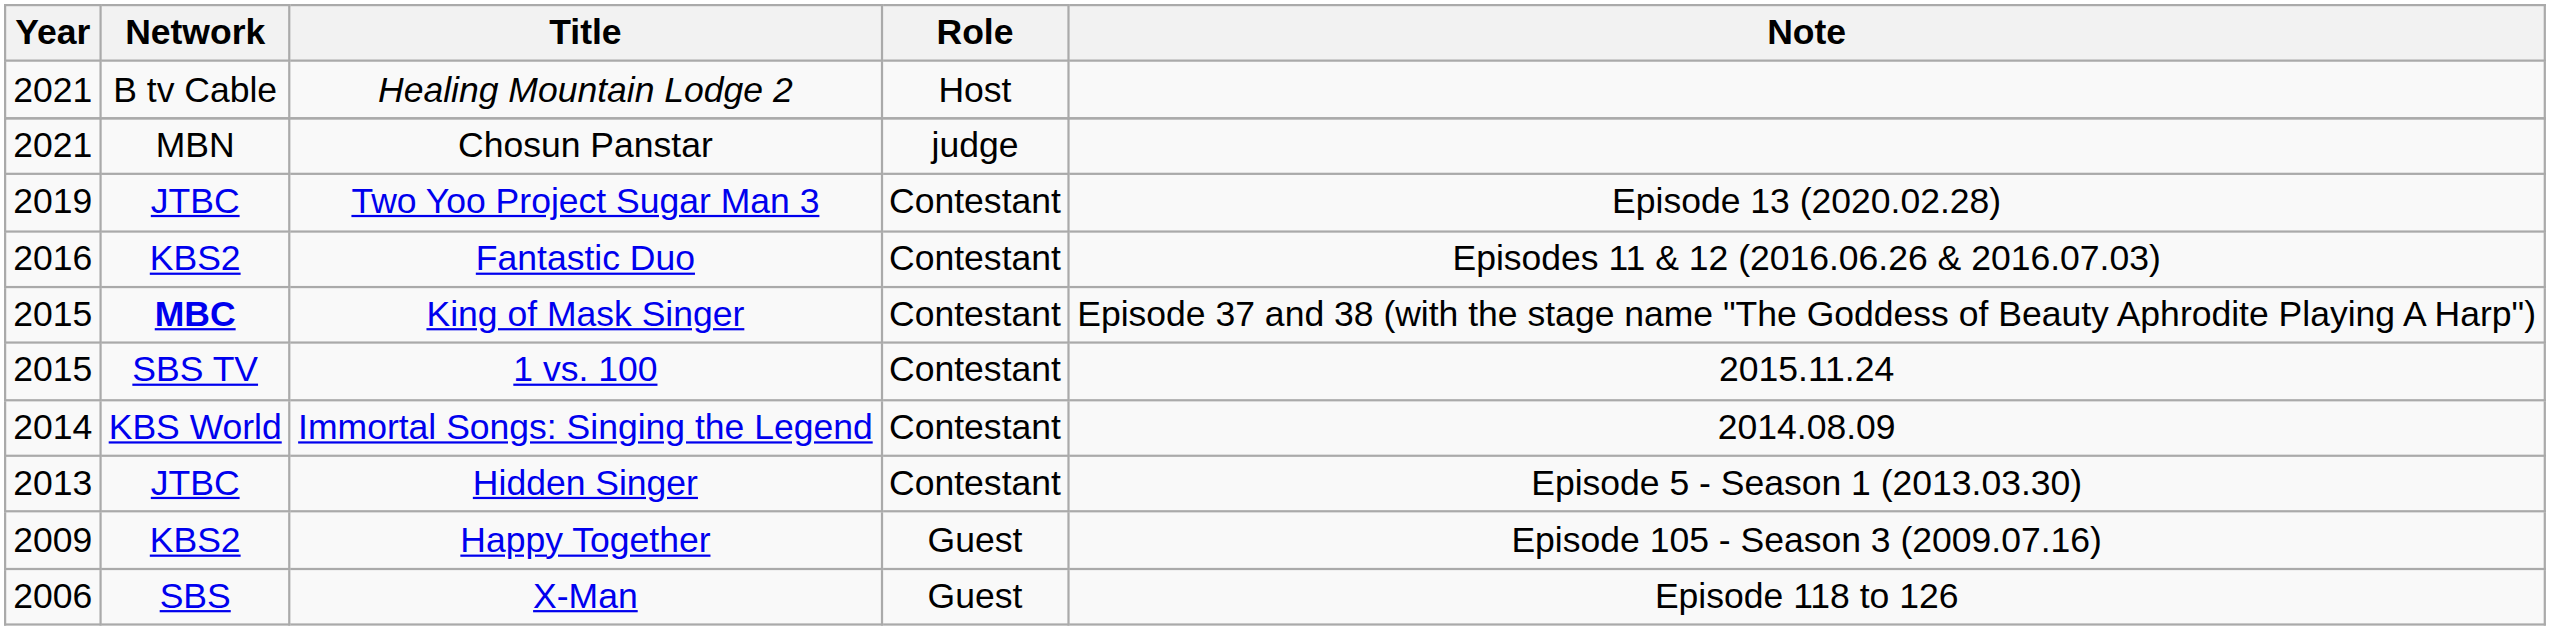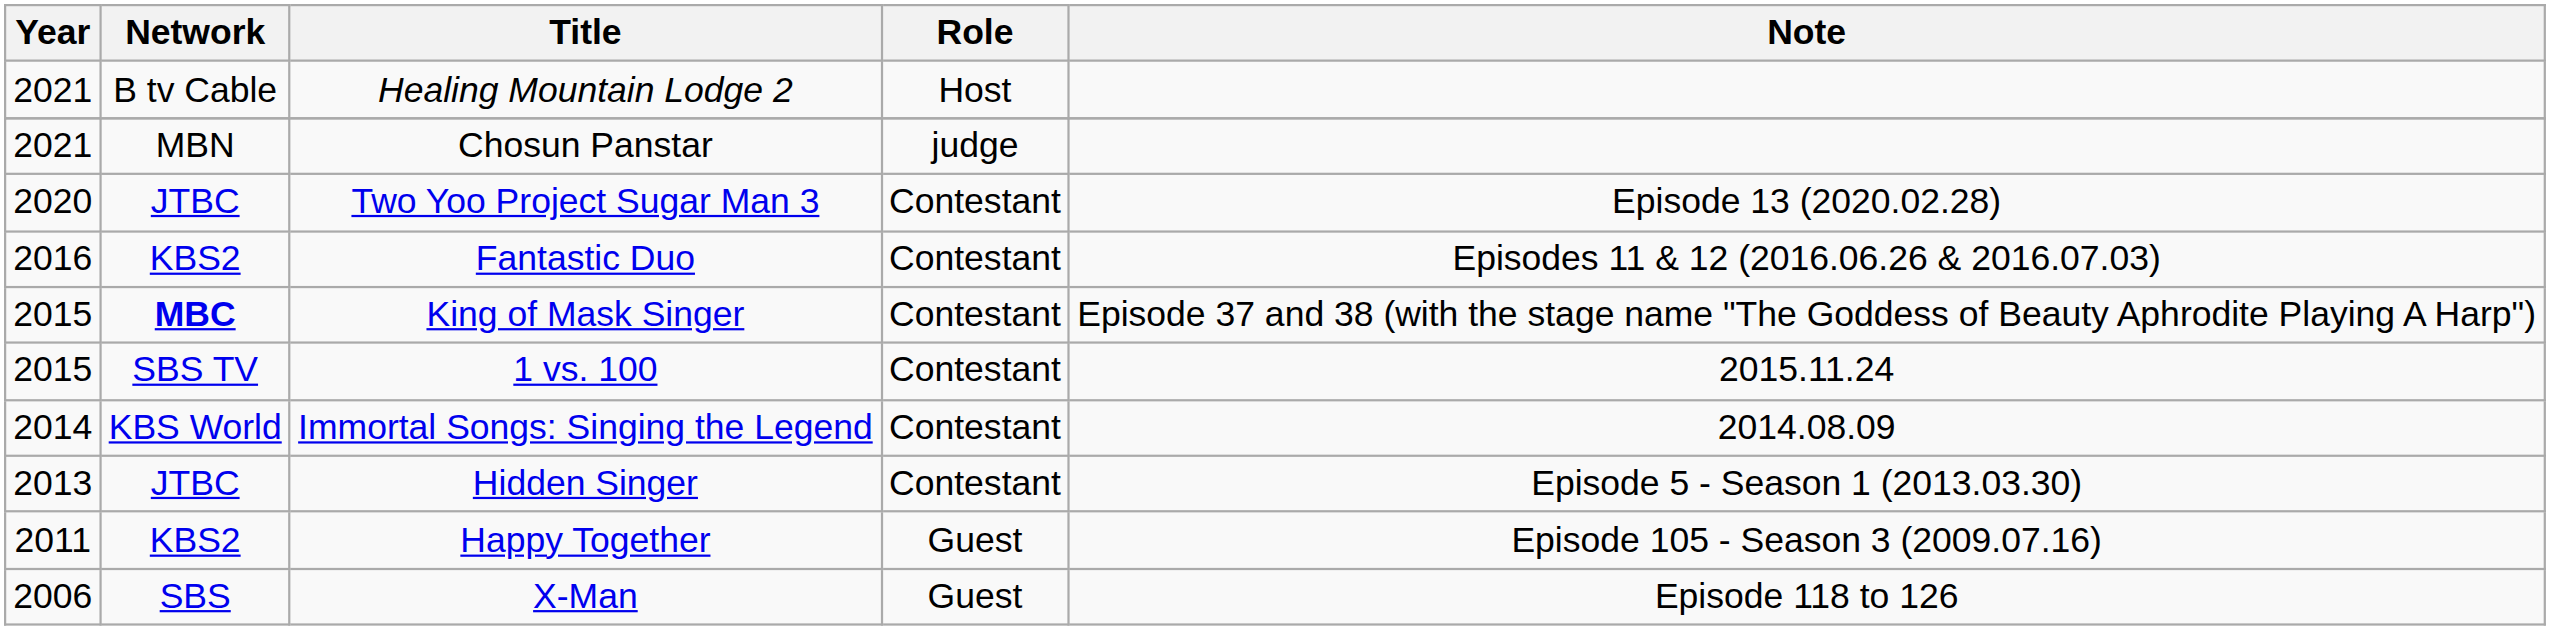 <table class="wikitable" align="center">
 <tr>
 <th>Year</th>
 <th>Network</th>
 <th>Title</th>
 <th>Role</th>
 <th>Note</th>
 </tr>
 <tr align="center">
 <td>2021</td>
 <td>B tv Cable</td>
 <td><em>Healing Mountain Lodge 2</em></td>
 <td>Host</td>
 <td></td>
 </tr>
 <tr>
 </tr>
 <tr align="center">
 <td>2021</td>
 <td>MBN</td>
 <td>Chosun Panstar</td>
 <td>judge</td>
 <td></td>
 </tr>
 <tr align="center">
-<td>2019</td>
+<td>2020</td>
 <td><a href='#'>JTBC</a></td>
 <td><a href='#'>Two Yoo Project Sugar Man 3</a></td>
 <td>Contestant</td>
 <td>Episode 13 (2020.02.28)</td>
 </tr>
 <tr align="center">
 <td>2016</td>
 <td><a href='#'>KBS2</a></td>
 <td><a href='#'>Fantastic Duo</a></td>
 <td>Contestant</td>
 <td>Episodes 11 & 12 (2016.06.26 & 2016.07.03)</td>
 </tr>
 <tr align="center">
 <td>2015</td>
 <td><strong><a href='#'>MBC</a></strong></td>
 <td><a href='#'>King of Mask Singer</a></td>
 <td>Contestant</td>
 <td>Episode 37 and 38 (with the stage name "The Goddess of Beauty Aphrodite Playing A Harp")</td>
 </tr>
 <tr align="center">
 <td>2015</td>
 <td><a href='#'>SBS TV</a></td>
 <td><a href='#'>1 vs. 100</a></td>
 <td>Contestant</td>
 <td>2015.11.24</td>
 </tr>
 <tr align="center">
 <td>2014</td>
 <td><a href='#'>KBS World</a></td>
 <td><a href='#'>Immortal Songs: Singing the Legend</a></td>
 <td>Contestant</td>
 <td>2014.08.09</td>
 </tr>
 <tr align="center">
 <td>2013</td>
 <td><a href='#'>JTBC</a></td>
 <td><a href='#'>Hidden Singer</a></td>
 <td>Contestant</td>
 <td>Episode 5 - Season 1 (2013.03.30)</td>
 </tr>
 <tr align="center">
-<td>2009</td>
+<td>2011</td>
 <td><a href='#'>KBS2</a></td>
 <td><a href='#'>Happy Together</a></td>
 <td>Guest</td>
 <td>Episode 105 - Season 3 (2009.07.16)</td>
 </tr>
 <tr align="center">
 <td>2006</td>
 <td><a href='#'>SBS</a></td>
 <td><a href='#'>X-Man</a></td>
 <td>Guest</td>
 <td>Episode 118 to 126</td>
 </tr>
 </table>
